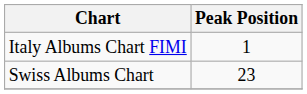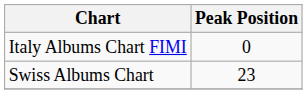 <table class="wikitable">
 <tr>
 <th>Chart</th>
 <th>Peak Position</th>
 </tr>
 <tr>
 <td>Italy Albums Chart <a href='#'>FIMI</a></td>
-<td align="center">1</td>
+<td align="center">0</td>
 </tr>
 <tr>
 <td>Swiss Albums Chart</td>
 <td align="center">23</td>
 </tr>
 <tr>
 </tr>
 </table>
